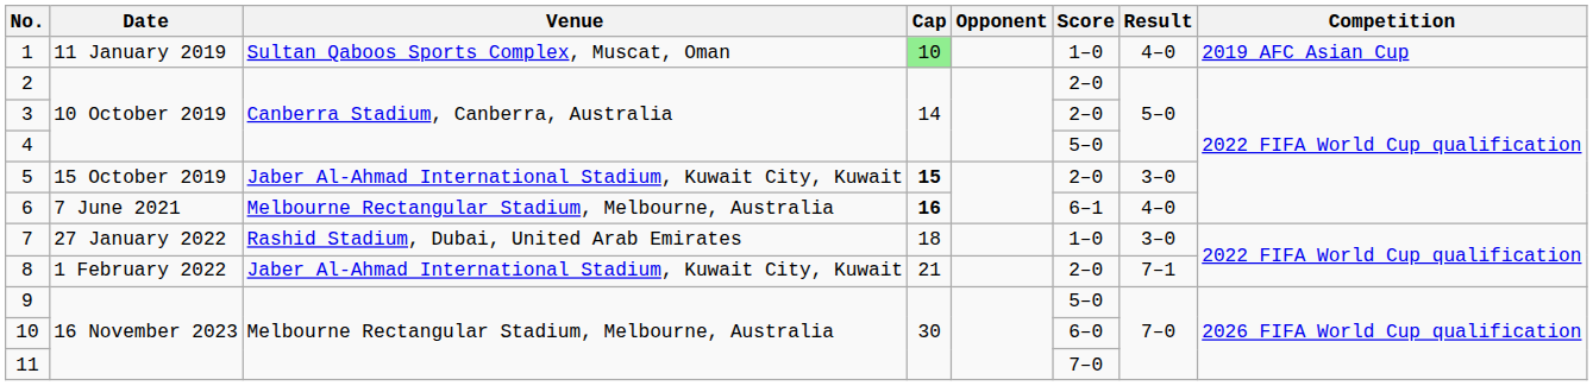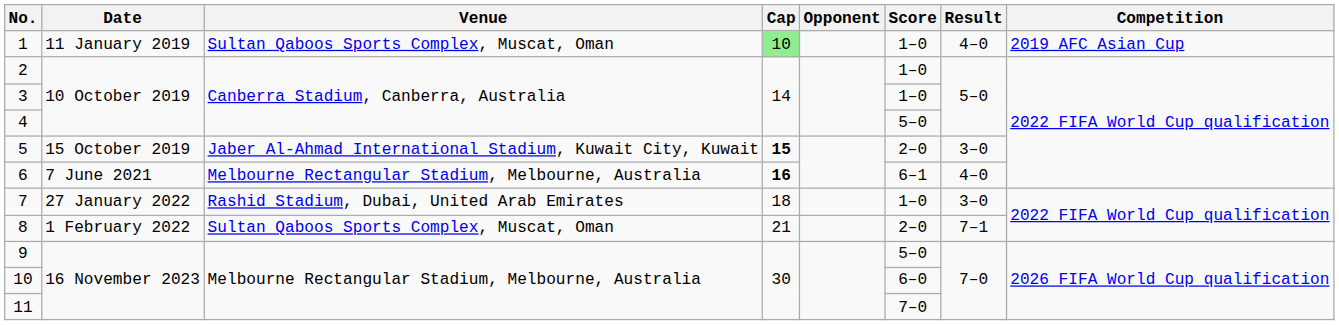 <table class="wikitable sortable">
 <tr>
 <th scope=col>No.</th>
 <th scope=col>Date</th>
 <th scope=col>Venue</th>
 <th scope=col>Cap</th>
 <th scope=col>Opponent</th>
 <th scope=col>Score</th>
 <th scope=col>Result</th>
 <th scope=col>Competition</th>
 </tr>
 <tr>
 <td align=center>1</td>
 <td>11 January 2019</td>
 <td><a href='#'>Sultan Qaboos Sports Complex</a>, Muscat, Oman</td>
 <td align=center style="background: lightgreen;">10</td>
 <td></td>
 <td align=center>1–0</td>
 <td align=center>4–0</td>
 <td><a href='#'>2019 AFC Asian Cup</a></td>
 </tr>
 <tr>
 <td align=center>2</td>
 <td rowspan=3>10 October 2019</td>
 <td rowspan=3><a href='#'>Canberra Stadium</a>, Canberra, Australia</td>
 <td align=center rowspan=3>14</td>
 <td rowspan=3></td>
-<td align=center>2–0</td>
+<td align=center>1–0</td>
 <td align=center rowspan=3>5–0</td>
 <td rowspan=5><a href='#'>2022 FIFA World Cup qualification</a></td>
 </tr>
 <tr>
 <td align=center>3</td>
-<td align=center>2–0</td>
+<td align=center>1–0</td>
 </tr>
 <tr>
 <td align=center>4</td>
 <td align=center>5–0</td>
 </tr>
 <tr>
 <td align=center>5</td>
 <td>15 October 2019</td>
 <td><a href='#'>Jaber Al-Ahmad International Stadium</a>, Kuwait City, Kuwait</td>
 <td align=center><strong>15</strong></td>
 <td rowspan=2></td>
 <td align=center>2–0</td>
 <td align=center>3–0</td>
 </tr>
 <tr>
 <td align=center>6</td>
 <td>7 June 2021</td>
 <td><a href='#'>Melbourne Rectangular Stadium</a>, Melbourne, Australia</td>
 <td align=center><strong>16</strong></td>
 <td align=center>6–1</td>
 <td align=center>4–0</td>
 </tr>
 <tr>
 <td align=center>7</td>
 <td>27 January 2022</td>
 <td><a href='#'>Rashid Stadium</a>, Dubai, United Arab Emirates</td>
 <td align=center>18</td>
 <td></td>
 <td align=center>1–0</td>
 <td align=center>3–0</td>
 <td rowspan="2"><a href='#'>2022 FIFA World Cup qualification</a></td>
 </tr>
 <tr>
 <td align=center>8</td>
 <td>1 February 2022</td>
-<td><a href='#'>Jaber Al-Ahmad International Stadium</a>, Kuwait City, Kuwait</td>
+<td><a href='#'>Sultan Qaboos Sports Complex</a>, Muscat, Oman</td>
 <td align=center>21</td>
 <td></td>
 <td align=center>2–0</td>
 <td align=center>7–1</td>
 </tr>
 <tr>
 <td align=center>9</td>
 <td rowspan="3">16 November 2023</td>
 <td rowspan="3">Melbourne Rectangular Stadium, Melbourne, Australia</td>
 <td align=center rowspan="3">30</td>
 <td rowspan="3"></td>
 <td align=center>5–0</td>
 <td align=center rowspan="3">7–0</td>
 <td rowspan="3"><a href='#'>2026 FIFA World Cup qualification</a></td>
 </tr>
 <tr>
 <td align=center>10</td>
 <td align=center>6–0</td>
 </tr>
 <tr>
 <td align=center>11</td>
 <td align=center>7–0</td>
 </tr>
 </table>
